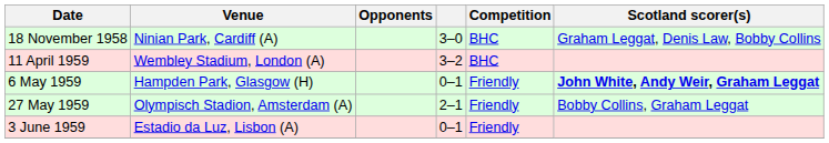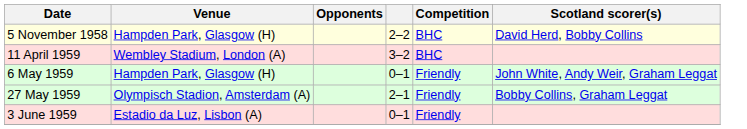 <table class="wikitable">
 <tr>
 <th>Date</th>
 <th>Venue</th>
 <th>Opponents</th>
 <th></th>
 <th>Competition</th>
 <th>Scotland scorer(s)</th>
 </tr>
-<tr bgcolor=#ddffdd>
-<td>18 November 1958</td>
-<td><a href='#'>Ninian Park</a>, <a href='#'>Cardiff</a> (A)</td>
+<tr bgcolor=#ffffdd>
+<td>5 November 1958</td>
+<td><a href='#'>Hampden Park</a>, <a href='#'>Glasgow</a> (H)</td>
 <td></td>
-<td align=center>3–0</td>
+<td align=center>2–2</td>
 <td><a href='#'>BHC</a></td>
-<td><a href='#'>Graham Leggat</a>, <a href='#'>Denis Law</a>, <a href='#'>Bobby Collins</a></td>
+<td><a href='#'>David Herd</a>, <a href='#'>Bobby Collins</a></td>
 </tr>
 <tr bgcolor=#ffdddd>
 <td>11 April 1959</td>
 <td><a href='#'>Wembley Stadium</a>, <a href='#'>London</a> (A)</td>
 <td></td>
 <td align=center>3–2</td>
 <td><a href='#'>BHC</a></td>
 <td></td>
 </tr>
 <tr bgcolor=#ddffdd>
 <td>6 May 1959</td>
 <td><a href='#'>Hampden Park</a>, <a href='#'>Glasgow</a> (H)</td>
 <td></td>
 <td align=center>0–1</td>
 <td><a href='#'>Friendly</a></td>
-<td><strong><a href='#'>John White</a>, <a href='#'>Andy Weir</a>, <a href='#'>Graham Leggat</a></strong></td>
+<td><a href='#'>John White</a>, <a href='#'>Andy Weir</a>, <a href='#'>Graham Leggat</a></td>
 </tr>
 <tr bgcolor=#ddffdd>
 <td>27 May 1959</td>
 <td><a href='#'>Olympisch Stadion</a>, <a href='#'>Amsterdam</a> (A)</td>
 <td></td>
 <td align=center>2–1</td>
 <td><a href='#'>Friendly</a></td>
 <td><a href='#'>Bobby Collins</a>, <a href='#'>Graham Leggat</a></td>
 </tr>
 <tr bgcolor=#ffdddd>
 <td>3 June 1959</td>
 <td><a href='#'>Estadio da Luz</a>, <a href='#'>Lisbon</a> (A)</td>
 <td></td>
 <td align=center>0–1</td>
 <td><a href='#'>Friendly</a></td>
 <td></td>
 </tr>
 <tr>
 </tr>
 </table>
